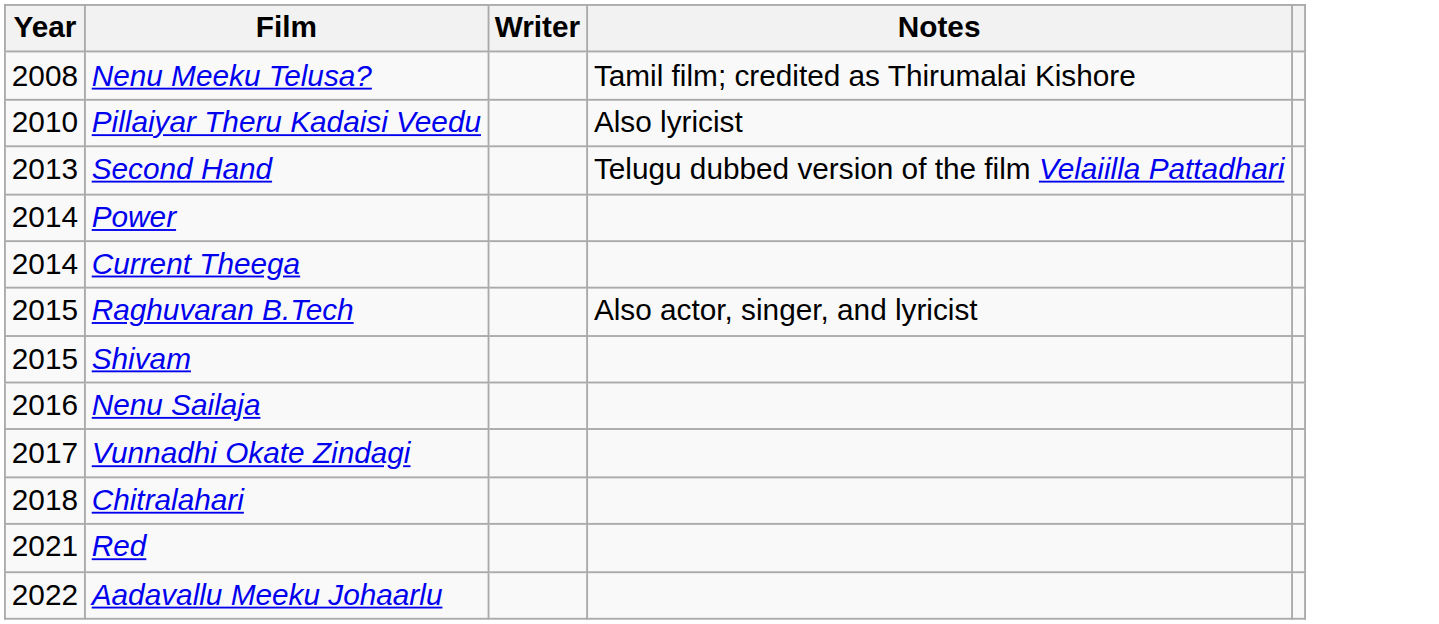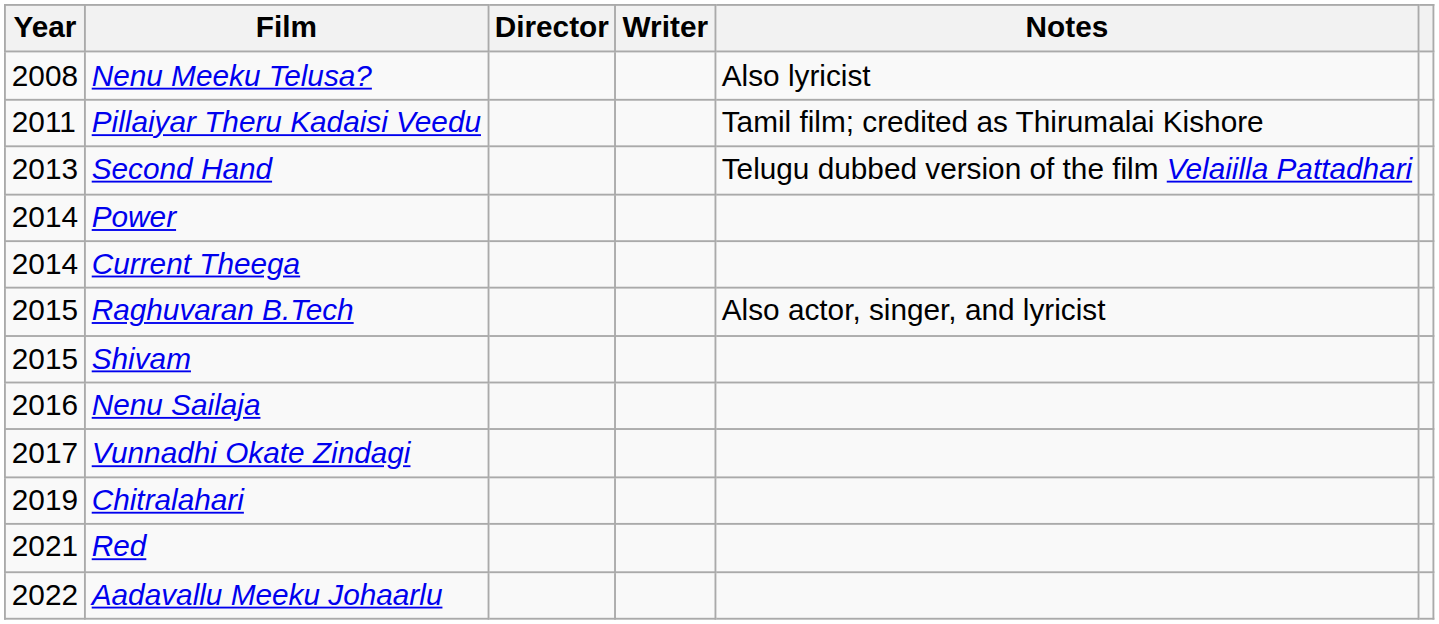 <table class="wikitable sortable">
 <tr>
 <th>Year</th>
 <th>Film</th>
+<th>Director</th>
 <th>Writer</th>
 <th>Notes</th>
 <th></th>
 </tr>
 <tr>
 <td>2008</td>
 <td><em><a href='#'>Nenu Meeku Telusa?</a></em></td>
 <td></td>
-<td>Tamil film; credited as Thirumalai Kishore</td>
-<td></td>
-</tr>
-<tr>
-<td>2010</td>
-<td><em><a href='#'>Pillaiyar Theru Kadaisi Veedu</a></em></td>
 <td></td>
 <td>Also lyricist</td>
 <td></td>
 </tr>
 <tr>
+<td>2011</td>
+<td><em><a href='#'>Pillaiyar Theru Kadaisi Veedu</a></em></td>
+<td></td>
+<td></td>
+<td>Tamil film; credited as Thirumalai Kishore</td>
+<td></td>
+</tr>
+<tr>
 <td>2013</td>
 <td><em><a href='#'>Second Hand</a></em></td>
+<td></td>
 <td></td>
 <td>Telugu dubbed version of the film <em><a href='#'>Velaiilla Pattadhari</a></em></td>
 <td></td>
 </tr>
 <tr>
 <td>2014</td>
 <td><em><a href='#'>Power</a></em></td>
 <td></td>
 <td></td>
 <td></td>
+<td></td>
 </tr>
 <tr>
 <td>2014</td>
 <td><em><a href='#'>Current Theega</a></em></td>
 <td></td>
 <td></td>
 <td></td>
+<td></td>
 </tr>
 <tr>
 <td>2015</td>
 <td><em><a href='#'>Raghuvaran B.Tech</a></em></td>
+<td></td>
 <td></td>
 <td>Also actor, singer, and lyricist</td>
 <td></td>
 </tr>
 <tr>
 <td>2015</td>
 <td><em><a href='#'>Shivam</a></em></td>
 <td></td>
 <td></td>
 <td></td>
+<td></td>
 </tr>
 <tr>
 <td>2016</td>
 <td><em><a href='#'>Nenu Sailaja</a></em></td>
+<td></td>
 <td></td>
 <td></td>
 <td></td>
 </tr>
 <tr>
 <td>2017</td>
 <td><em><a href='#'>Vunnadhi Okate Zindagi</a></em></td>
 <td></td>
 <td></td>
 <td></td>
+<td></td>
 </tr>
 <tr>
-<td>2018</td>
+<td>2019</td>
 <td><em><a href='#'>Chitralahari</a></em></td>
+<td></td>
 <td></td>
 <td></td>
 <td></td>
 </tr>
 <tr>
 <td>2021</td>
 <td><em><a href='#'>Red</a></em></td>
 <td></td>
 <td></td>
 <td></td>
+<td></td>
 </tr>
 <tr>
 <td>2022</td>
 <td><em><a href='#'>Aadavallu Meeku Johaarlu</a></em></td>
 <td></td>
 <td></td>
 <td></td>
+<td></td>
 </tr>
 </table>
